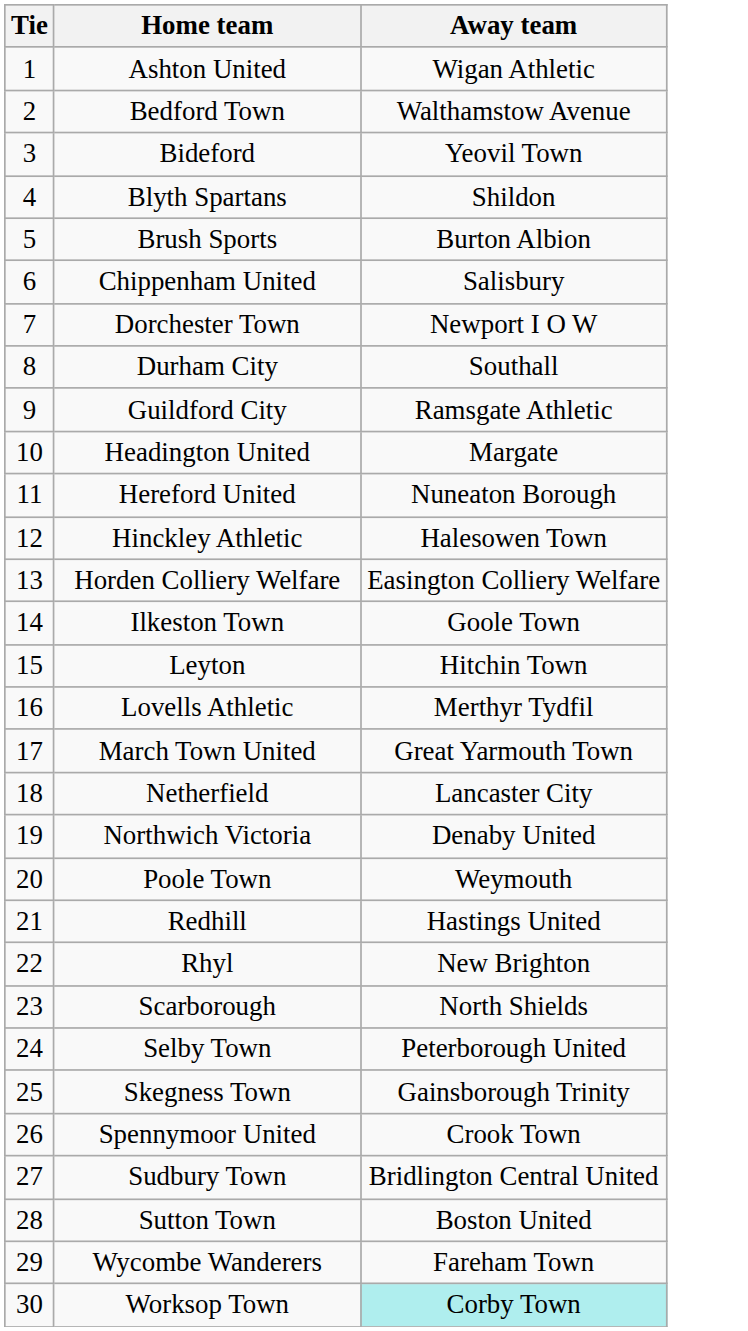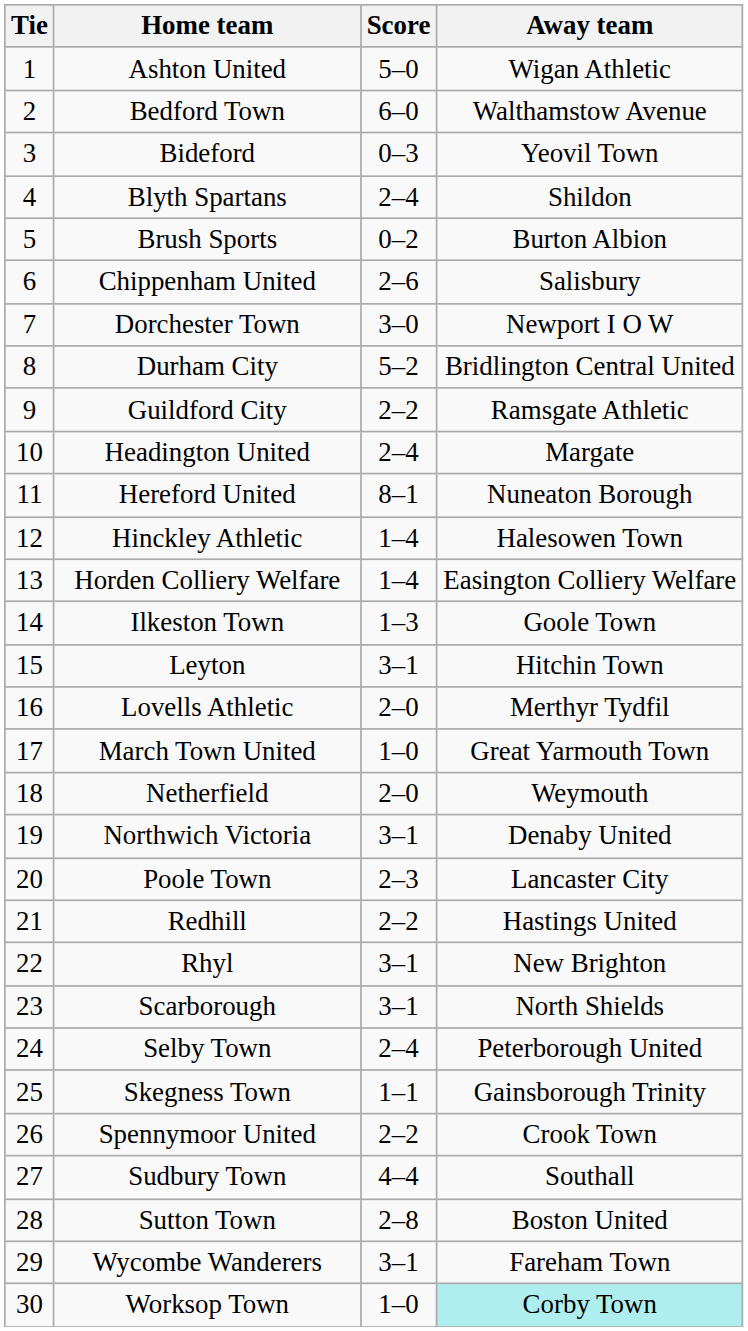 <table class="wikitable" style="text-align:center;">
 <tr>
 <th width=20>Tie</th>
 <th width=175>Home team</th>
+<th width=20>Score</th>
 <th width=175>Away team</th>
 </tr>
 <tr>
 <td>1</td>
 <td>Ashton United</td>
+<td>5–0</td>
 <td>Wigan Athletic</td>
 </tr>
 <tr>
 <td>2</td>
 <td>Bedford Town</td>
+<td>6–0</td>
 <td>Walthamstow Avenue</td>
 </tr>
 <tr>
 <td>3</td>
 <td>Bideford</td>
+<td>0–3</td>
 <td>Yeovil Town</td>
 </tr>
 <tr>
 <td>4</td>
 <td>Blyth Spartans</td>
+<td>2–4</td>
 <td>Shildon</td>
 </tr>
 <tr>
 <td>5</td>
 <td>Brush Sports</td>
+<td>0–2</td>
 <td>Burton Albion</td>
 </tr>
 <tr>
 <td>6</td>
 <td>Chippenham United</td>
+<td>2–6</td>
 <td>Salisbury</td>
 </tr>
 <tr>
 <td>7</td>
 <td>Dorchester Town</td>
+<td>3–0</td>
 <td>Newport I O W</td>
 </tr>
 <tr>
 <td>8</td>
 <td>Durham City</td>
-<td>Southall</td>
+<td>5–2</td>
+<td>Bridlington Central United</td>
 </tr>
 <tr>
 <td>9</td>
 <td>Guildford City</td>
+<td>2–2</td>
 <td>Ramsgate Athletic</td>
 </tr>
 <tr>
 <td>10</td>
 <td>Headington United</td>
+<td>2–4</td>
 <td>Margate</td>
 </tr>
 <tr>
 <td>11</td>
 <td>Hereford United</td>
+<td>8–1</td>
 <td>Nuneaton Borough</td>
 </tr>
 <tr>
 <td>12</td>
 <td>Hinckley Athletic</td>
+<td>1–4</td>
 <td>Halesowen Town</td>
 </tr>
 <tr>
 <td>13</td>
 <td>Horden Colliery Welfare</td>
+<td>1–4</td>
 <td>Easington Colliery Welfare</td>
 </tr>
 <tr>
 <td>14</td>
 <td>Ilkeston Town</td>
+<td>1–3</td>
 <td>Goole Town</td>
 </tr>
 <tr>
 <td>15</td>
 <td>Leyton</td>
+<td>3–1</td>
 <td>Hitchin Town</td>
 </tr>
 <tr>
 <td>16</td>
 <td>Lovells Athletic</td>
+<td>2–0</td>
 <td>Merthyr Tydfil</td>
 </tr>
 <tr>
 <td>17</td>
 <td>March Town United</td>
+<td>1–0</td>
 <td>Great Yarmouth Town</td>
 </tr>
 <tr>
 <td>18</td>
 <td>Netherfield</td>
-<td>Lancaster City</td>
+<td>2–0</td>
+<td>Weymouth</td>
 </tr>
 <tr>
 <td>19</td>
 <td>Northwich Victoria</td>
+<td>3–1</td>
 <td>Denaby United</td>
 </tr>
 <tr>
 <td>20</td>
 <td>Poole Town</td>
-<td>Weymouth</td>
+<td>2–3</td>
+<td>Lancaster City</td>
 </tr>
 <tr>
 <td>21</td>
 <td>Redhill</td>
+<td>2–2</td>
 <td>Hastings United</td>
 </tr>
 <tr>
 <td>22</td>
 <td>Rhyl</td>
+<td>3–1</td>
 <td>New Brighton</td>
 </tr>
 <tr>
 <td>23</td>
 <td>Scarborough</td>
+<td>3–1</td>
 <td>North Shields</td>
 </tr>
 <tr>
 <td>24</td>
 <td>Selby Town</td>
+<td>2–4</td>
 <td>Peterborough United</td>
 </tr>
 <tr>
 <td>25</td>
 <td>Skegness Town</td>
+<td>1–1</td>
 <td>Gainsborough Trinity</td>
 </tr>
 <tr>
 <td>26</td>
 <td>Spennymoor United</td>
+<td>2–2</td>
 <td>Crook Town</td>
 </tr>
 <tr>
 <td>27</td>
 <td>Sudbury Town</td>
-<td>Bridlington Central United</td>
+<td>4–4</td>
+<td>Southall</td>
 </tr>
 <tr>
 <td>28</td>
 <td>Sutton Town</td>
+<td>2–8</td>
 <td>Boston United</td>
 </tr>
 <tr>
 <td>29</td>
 <td>Wycombe Wanderers</td>
+<td>3–1</td>
 <td>Fareham Town</td>
 </tr>
 <tr>
 <td>30</td>
 <td>Worksop Town</td>
+<td>1–0</td>
 <td style="background: paleturquoise;">Corby Town</td>
 </tr>
 </table>
